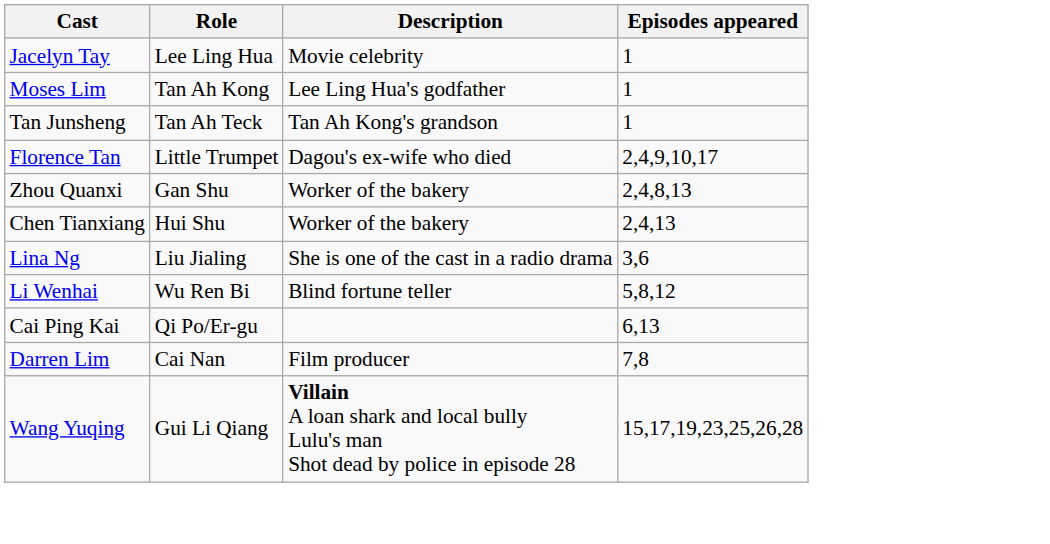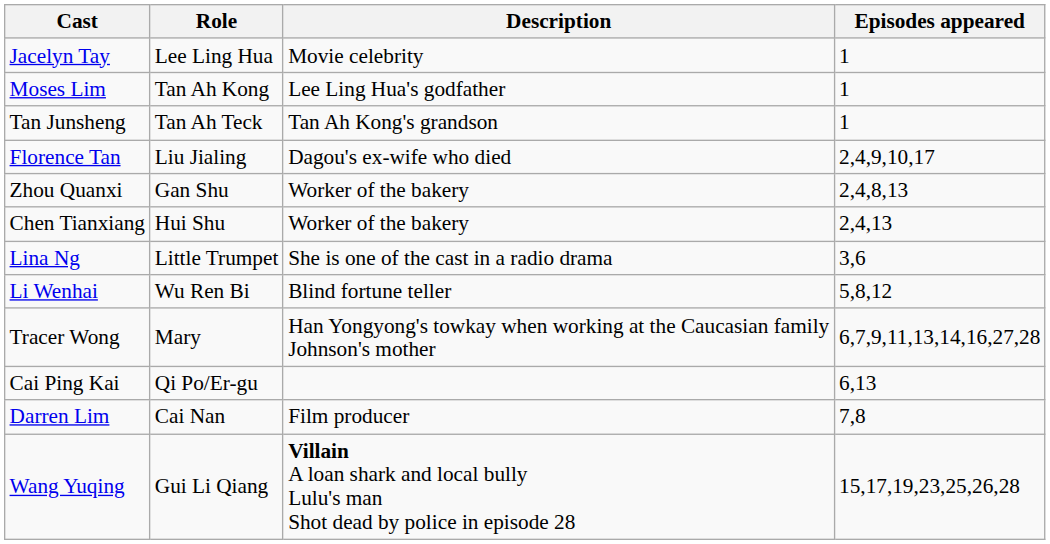 <table class="wikitable">
 <tr>
 <th>Cast</th>
 <th>Role</th>
 <th>Description</th>
 <th>Episodes appeared</th>
 </tr>
 <tr>
 <td><a href='#'>Jacelyn Tay</a></td>
 <td>Lee Ling Hua</td>
 <td>Movie celebrity</td>
 <td>1</td>
 </tr>
 <tr>
 <td><a href='#'>Moses Lim</a></td>
 <td>Tan Ah Kong</td>
 <td>Lee Ling Hua's godfather</td>
 <td>1</td>
 </tr>
 <tr>
 <td>Tan Junsheng</td>
 <td>Tan Ah Teck</td>
 <td>Tan Ah Kong's grandson</td>
 <td>1</td>
 </tr>
 <tr>
 <td><a href='#'>Florence Tan</a></td>
-<td>Little Trumpet</td>
+<td>Liu Jialing</td>
 <td>Dagou's ex-wife who died</td>
 <td>2,4,9,10,17</td>
 </tr>
 <tr>
 <td>Zhou Quanxi</td>
 <td>Gan Shu</td>
 <td>Worker of the bakery</td>
 <td>2,4,8,13</td>
 </tr>
 <tr>
 <td>Chen Tianxiang</td>
 <td>Hui Shu</td>
 <td>Worker of the bakery</td>
 <td>2,4,13</td>
 </tr>
 <tr>
 <td><a href='#'>Lina Ng</a></td>
-<td>Liu Jialing</td>
+<td>Little Trumpet</td>
 <td>She is one of the cast in a radio drama</td>
 <td>3,6</td>
 </tr>
 <tr>
 <td><a href='#'>Li Wenhai</a></td>
 <td>Wu Ren Bi</td>
 <td>Blind fortune teller</td>
 <td>5,8,12</td>
+</tr>
+<tr>
+<td>Tracer Wong</td>
+<td>Mary</td>
+<td>Han Yongyong's towkay when working at the Caucasian family<br>Johnson's mother</td>
+<td>6,7,9,11,13,14,16,27,28</td>
 </tr>
 <tr>
 <td>Cai Ping Kai</td>
 <td>Qi Po/Er-gu</td>
 <td></td>
 <td>6,13</td>
 </tr>
 <tr>
 <td><a href='#'>Darren Lim</a></td>
 <td>Cai Nan</td>
 <td>Film producer</td>
 <td>7,8</td>
 </tr>
 <tr>
 <td><a href='#'>Wang Yuqing</a></td>
 <td>Gui Li Qiang</td>
 <td><strong>Villain</strong> <br>A loan shark and local bully<br>Lulu's man<br>Shot dead by police in episode 28</td>
 <td>15,17,19,23,25,26,28</td>
 </tr>
 </table>
